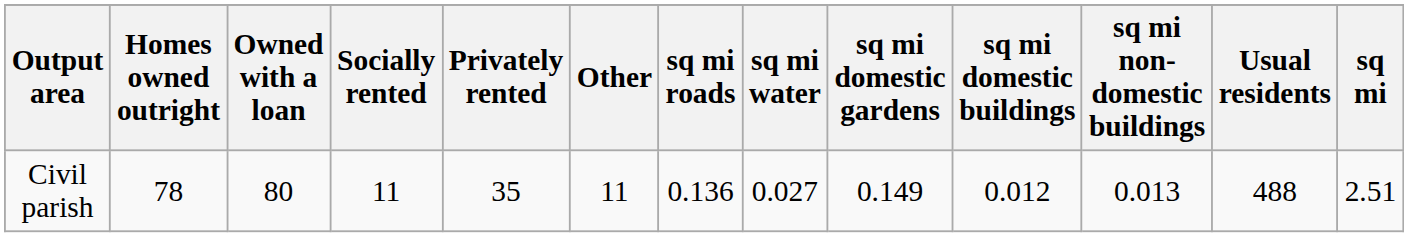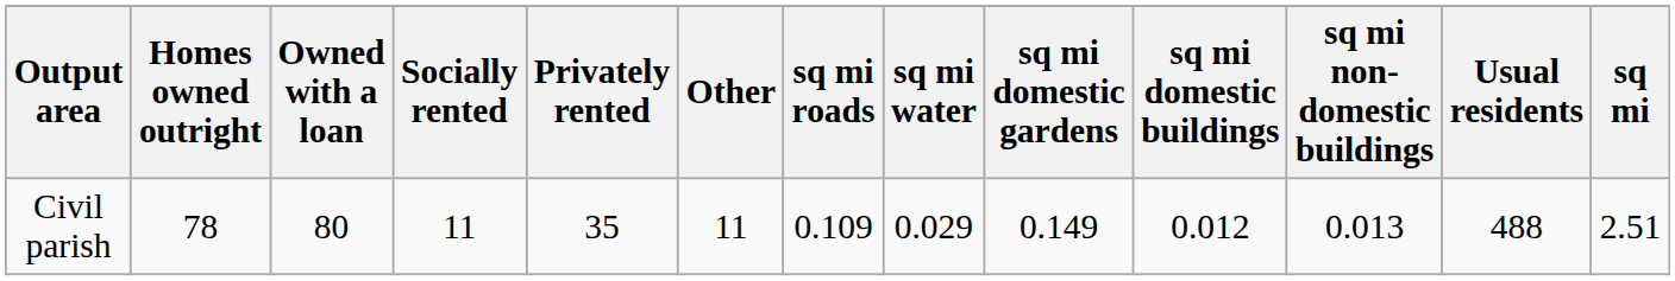 <table class="wikitable">
 <tr>
 </tr>
 <tr>
 <th>Output area</th>
 <th>Homes owned outright</th>
 <th>Owned with a loan</th>
 <th>Socially rented</th>
 <th>Privately rented</th>
 <th>Other</th>
 <th>sq mi roads</th>
 <th>sq mi water</th>
 <th>sq mi  domestic gardens</th>
 <th>sq mi domestic buildings</th>
 <th>sq mi non-domestic buildings</th>
 <th>Usual residents</th>
 <th>sq mi</th>
 </tr>
 <tr align=center>
 <td>Civil parish</td>
 <td>78</td>
 <td>80</td>
 <td>11</td>
 <td>35</td>
 <td>11</td>
-<td>0.136</td>
-<td>0.027</td>
+<td>0.109</td>
+<td>0.029</td>
 <td>0.149</td>
 <td>0.012</td>
 <td>0.013</td>
 <td>488</td>
 <td>2.51</td>
 </tr>
 </table>
